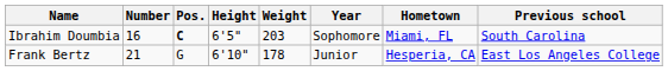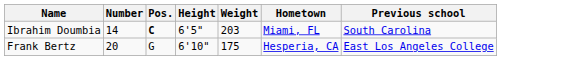 <table class="wikitable sortable" border="1">
 <tr>
 <th>Name</th>
 <th>Number</th>
 <th>Pos.</th>
 <th>Height</th>
 <th>Weight</th>
-<th>Year</th>
 <th>Hometown</th>
 <th class="unsortable">Previous school</th>
 </tr>
 <tr>
 <td>Ibrahim Doumbia</td>
-<td>16</td>
+<td>14</td>
 <td><strong>C</strong></td>
 <td>6'5"</td>
 <td>203</td>
-<td>Sophomore</td>
 <td><a href='#'>Miami, FL</a></td>
 <td><a href='#'>South Carolina</a></td>
 </tr>
 <tr>
 <td>Frank Bertz</td>
-<td>21</td>
+<td>20</td>
 <td>G</td>
 <td>6'10"</td>
-<td>178</td>
-<td>Junior</td>
+<td>175</td>
 <td><a href='#'>Hesperia, CA</a></td>
 <td><a href='#'>East Los Angeles College</a></td>
 </tr>
 </table>
